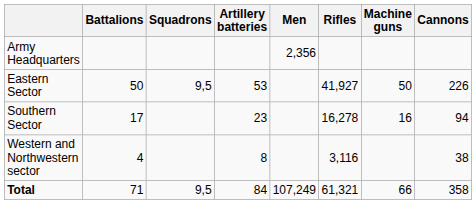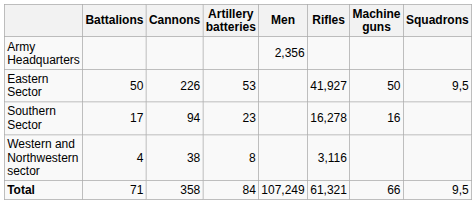 <table class="wikitable">
 <tr>
 <th></th>
 <th>Battalions</th>
-<th>Squadrons</th>
+<th>Cannons</th>
 <th>Artillery batteries</th>
 <th>Men</th>
 <th>Rifles</th>
 <th>Machine guns</th>
-<th>Cannons</th>
+<th>Squadrons</th>
 </tr>
 <tr>
 <td>Army Headquarters</td>
 <td></td>
-<td align="right"></td>
+<td></td>
 <td align="right"></td>
 <td align="right">2,356</td>
 <td align="right"></td>
 <td></td>
-<td></td>
+<td align="right"></td>
 </tr>
 <tr>
 <td>Eastern Sector</td>
 <td align="right">50</td>
-<td align="right">9,5</td>
+<td align="right">226</td>
 <td align="right">53</td>
 <td align="right"></td>
 <td align="right">41,927</td>
 <td align="right">50</td>
-<td align="right">226</td>
+<td align="right">9,5</td>
 </tr>
 <tr>
 <td>Southern Sector</td>
 <td align="right">17</td>
-<td align="right"></td>
+<td align="right">94</td>
 <td align="right">23</td>
 <td align="right"></td>
 <td align="right">16,278</td>
 <td align="right">16</td>
-<td align="right">94</td>
+<td align="right"></td>
 </tr>
 <tr>
 <td>Western and Northwestern sector</td>
 <td align="right">4</td>
-<td align="right"></td>
+<td align="right">38</td>
 <td align="right">8</td>
 <td align="right"></td>
 <td align="right">3,116</td>
 <td align="right"></td>
-<td align="right">38</td>
+<td align="right"></td>
 </tr>
 <tr>
 <td><strong>Total</strong></td>
 <td align="right">71</td>
-<td align="right">9,5</td>
+<td align="right">358</td>
 <td align="right">84</td>
 <td align="right">107,249</td>
 <td align="right">61,321</td>
 <td align="right">66</td>
-<td align="right">358</td>
+<td align="right">9,5</td>
 </tr>
 </table>
